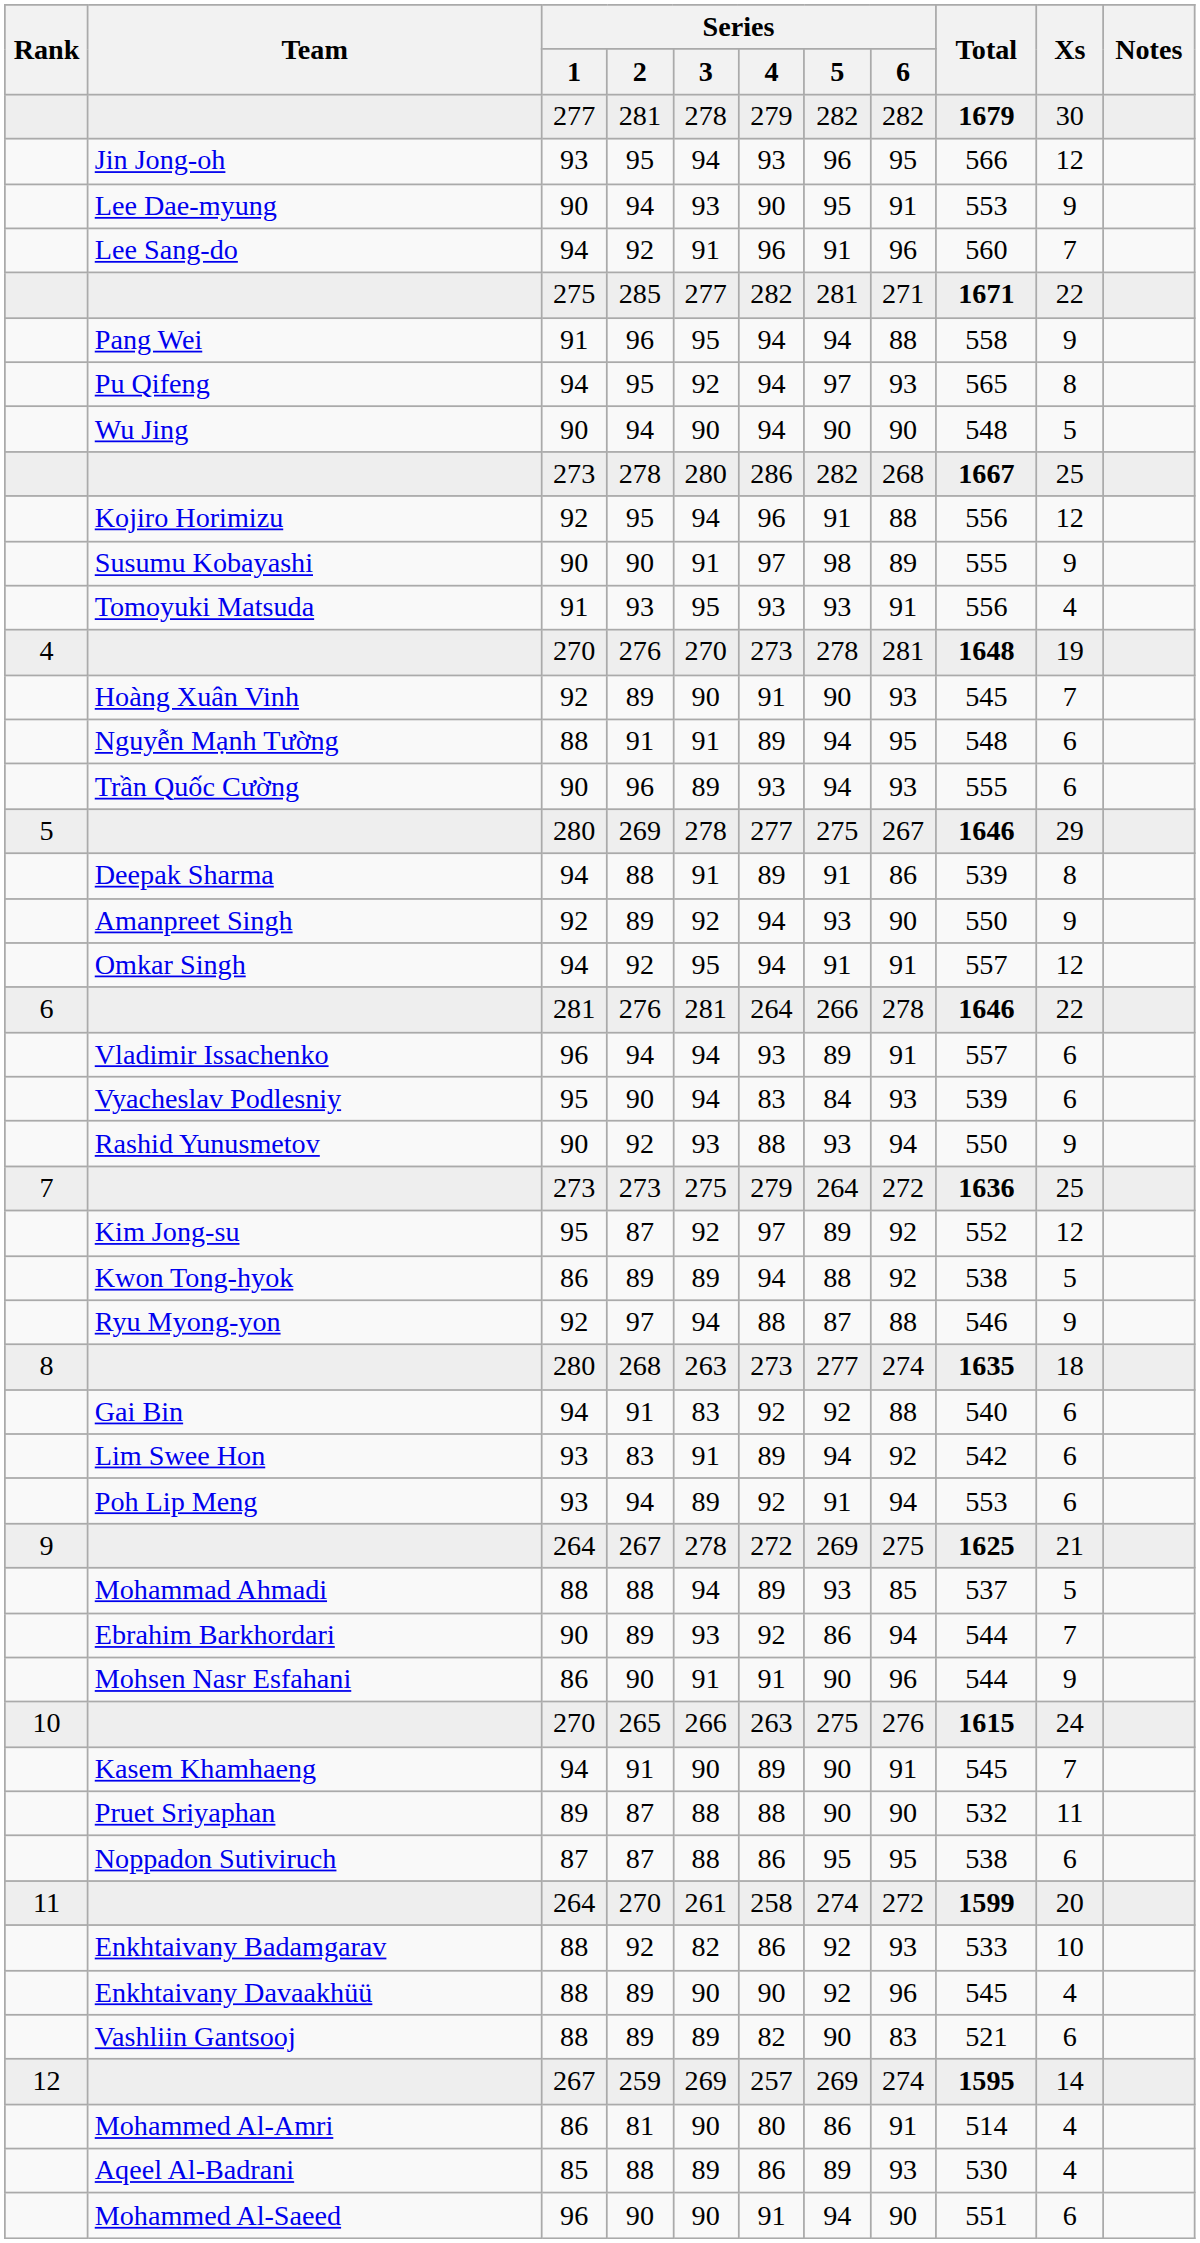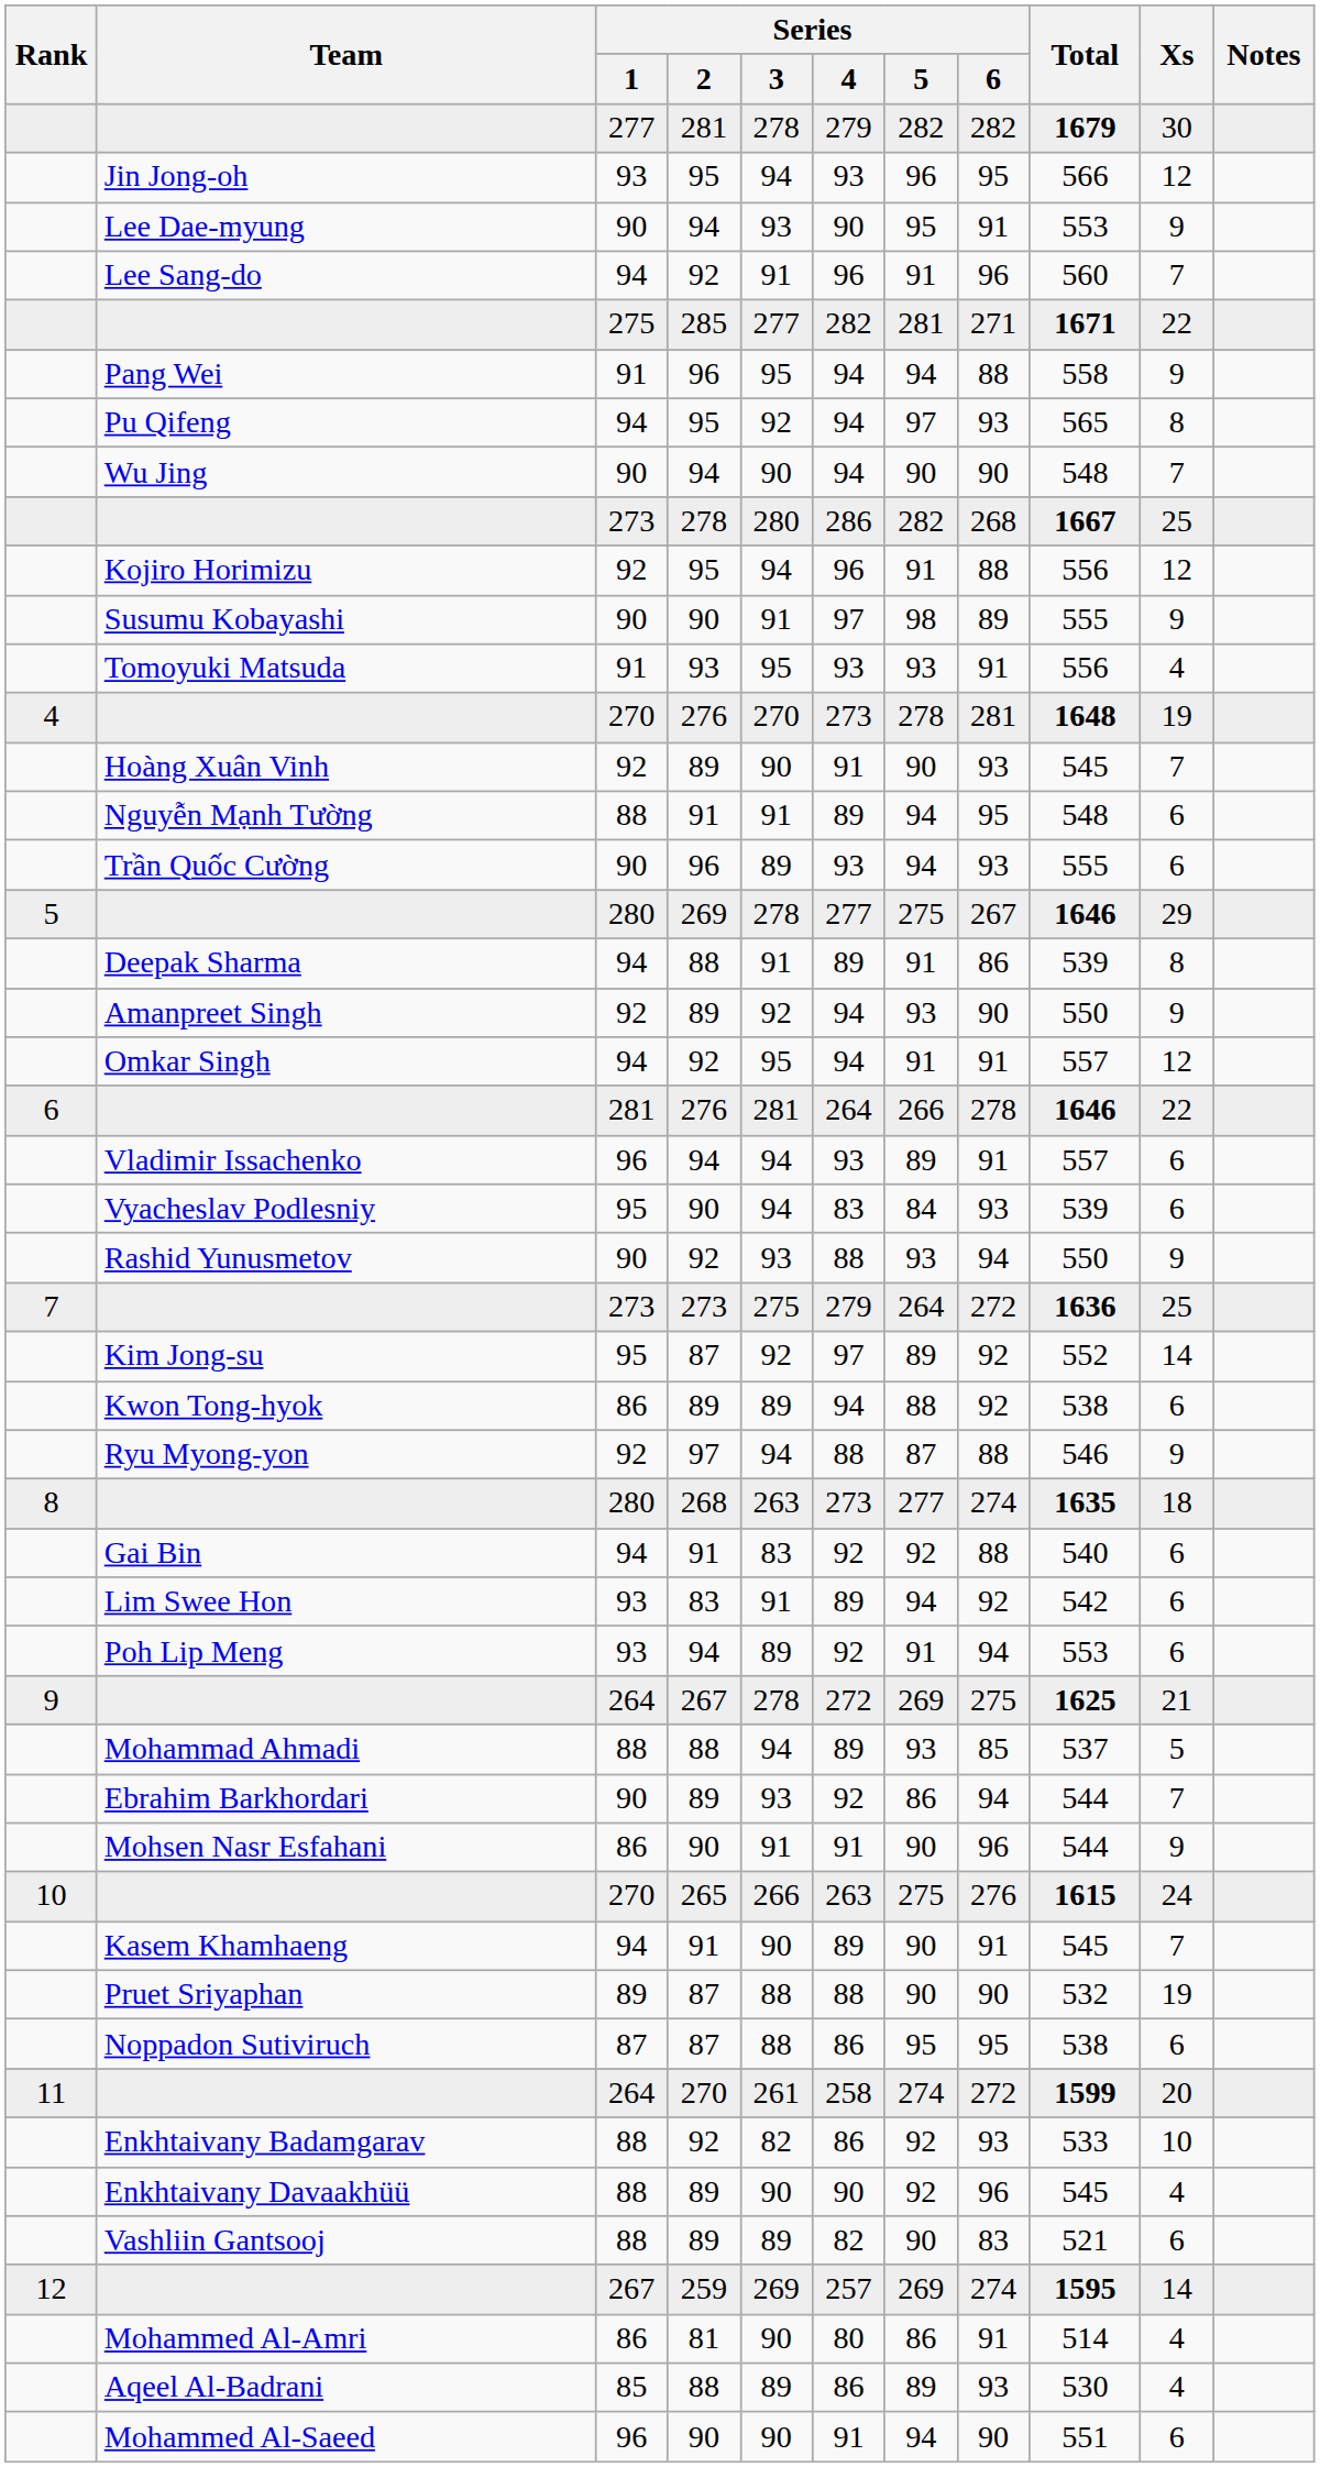 <table class="wikitable" style="text-align:center">
 <tr>
 <th rowspan=2 width=40>Rank</th>
 <th rowspan=2 width=250>Team</th>
 <th colspan=6>Series</th>
 <th rowspan=2 width=50>Total</th>
 <th rowspan=2 width=30>Xs</th>
 <th rowspan=2 width=45>Notes</th>
 </tr>
 <tr>
 <th width=30>1</th>
 <th width=30>2</th>
 <th width=30>3</th>
 <th width=30>4</th>
 <th width=30>5</th>
 <th width=30>6</th>
 </tr>
 <tr bgcolor=eeeeee>
 <td></td>
 <td align=left></td>
 <td>277</td>
 <td>281</td>
 <td>278</td>
 <td>279</td>
 <td>282</td>
 <td>282</td>
 <td><strong>1679</strong></td>
 <td>30</td>
 <td></td>
 </tr>
 <tr>
 <td></td>
 <td align=left><a href='#'>Jin Jong-oh</a></td>
 <td>93</td>
 <td>95</td>
 <td>94</td>
 <td>93</td>
 <td>96</td>
 <td>95</td>
 <td>566</td>
 <td>12</td>
 <td></td>
 </tr>
 <tr>
 <td></td>
 <td align=left><a href='#'>Lee Dae-myung</a></td>
 <td>90</td>
 <td>94</td>
 <td>93</td>
 <td>90</td>
 <td>95</td>
 <td>91</td>
 <td>553</td>
 <td>9</td>
 <td></td>
 </tr>
 <tr>
 <td></td>
 <td align=left><a href='#'>Lee Sang-do</a></td>
 <td>94</td>
 <td>92</td>
 <td>91</td>
 <td>96</td>
 <td>91</td>
 <td>96</td>
 <td>560</td>
 <td>7</td>
 <td></td>
 </tr>
 <tr bgcolor=eeeeee>
 <td></td>
 <td align=left></td>
 <td>275</td>
 <td>285</td>
 <td>277</td>
 <td>282</td>
 <td>281</td>
 <td>271</td>
 <td><strong>1671</strong></td>
 <td>22</td>
 <td></td>
 </tr>
 <tr>
 <td></td>
 <td align=left><a href='#'>Pang Wei</a></td>
 <td>91</td>
 <td>96</td>
 <td>95</td>
 <td>94</td>
 <td>94</td>
 <td>88</td>
 <td>558</td>
 <td>9</td>
 <td></td>
 </tr>
 <tr>
 <td></td>
 <td align=left><a href='#'>Pu Qifeng</a></td>
 <td>94</td>
 <td>95</td>
 <td>92</td>
 <td>94</td>
 <td>97</td>
 <td>93</td>
 <td>565</td>
 <td>8</td>
 <td></td>
 </tr>
 <tr>
 <td></td>
 <td align=left><a href='#'>Wu Jing</a></td>
 <td>90</td>
 <td>94</td>
 <td>90</td>
 <td>94</td>
 <td>90</td>
 <td>90</td>
 <td>548</td>
-<td>5</td>
+<td>7</td>
 <td></td>
 </tr>
 <tr bgcolor=eeeeee>
 <td></td>
 <td align=left></td>
 <td>273</td>
 <td>278</td>
 <td>280</td>
 <td>286</td>
 <td>282</td>
 <td>268</td>
 <td><strong>1667</strong></td>
 <td>25</td>
 <td></td>
 </tr>
 <tr>
 <td></td>
 <td align=left><a href='#'>Kojiro Horimizu</a></td>
 <td>92</td>
 <td>95</td>
 <td>94</td>
 <td>96</td>
 <td>91</td>
 <td>88</td>
 <td>556</td>
 <td>12</td>
 <td></td>
 </tr>
 <tr>
 <td></td>
 <td align=left><a href='#'>Susumu Kobayashi</a></td>
 <td>90</td>
 <td>90</td>
 <td>91</td>
 <td>97</td>
 <td>98</td>
 <td>89</td>
 <td>555</td>
 <td>9</td>
 <td></td>
 </tr>
 <tr>
 <td></td>
 <td align=left><a href='#'>Tomoyuki Matsuda</a></td>
 <td>91</td>
 <td>93</td>
 <td>95</td>
 <td>93</td>
 <td>93</td>
 <td>91</td>
 <td>556</td>
 <td>4</td>
 <td></td>
 </tr>
 <tr bgcolor=eeeeee>
 <td>4</td>
 <td align=left></td>
 <td>270</td>
 <td>276</td>
 <td>270</td>
 <td>273</td>
 <td>278</td>
 <td>281</td>
 <td><strong>1648</strong></td>
 <td>19</td>
 <td></td>
 </tr>
 <tr>
 <td></td>
 <td align=left><a href='#'>Hoàng Xuân Vinh</a></td>
 <td>92</td>
 <td>89</td>
 <td>90</td>
 <td>91</td>
 <td>90</td>
 <td>93</td>
 <td>545</td>
 <td>7</td>
 <td></td>
 </tr>
 <tr>
 <td></td>
 <td align=left><a href='#'>Nguyễn Mạnh Tường</a></td>
 <td>88</td>
 <td>91</td>
 <td>91</td>
 <td>89</td>
 <td>94</td>
 <td>95</td>
 <td>548</td>
 <td>6</td>
 <td></td>
 </tr>
 <tr>
 <td></td>
 <td align=left><a href='#'>Trần Quốc Cường</a></td>
 <td>90</td>
 <td>96</td>
 <td>89</td>
 <td>93</td>
 <td>94</td>
 <td>93</td>
 <td>555</td>
 <td>6</td>
 <td></td>
 </tr>
 <tr bgcolor=eeeeee>
 <td>5</td>
 <td align=left></td>
 <td>280</td>
 <td>269</td>
 <td>278</td>
 <td>277</td>
 <td>275</td>
 <td>267</td>
 <td><strong>1646</strong></td>
 <td>29</td>
 <td></td>
 </tr>
 <tr>
 <td></td>
 <td align=left><a href='#'>Deepak Sharma</a></td>
 <td>94</td>
 <td>88</td>
 <td>91</td>
 <td>89</td>
 <td>91</td>
 <td>86</td>
 <td>539</td>
 <td>8</td>
 <td></td>
 </tr>
 <tr>
 <td></td>
 <td align=left><a href='#'>Amanpreet Singh</a></td>
 <td>92</td>
 <td>89</td>
 <td>92</td>
 <td>94</td>
 <td>93</td>
 <td>90</td>
 <td>550</td>
 <td>9</td>
 <td></td>
 </tr>
 <tr>
 <td></td>
 <td align=left><a href='#'>Omkar Singh</a></td>
 <td>94</td>
 <td>92</td>
 <td>95</td>
 <td>94</td>
 <td>91</td>
 <td>91</td>
 <td>557</td>
 <td>12</td>
 <td></td>
 </tr>
 <tr bgcolor=eeeeee>
 <td>6</td>
 <td align=left></td>
 <td>281</td>
 <td>276</td>
 <td>281</td>
 <td>264</td>
 <td>266</td>
 <td>278</td>
 <td><strong>1646</strong></td>
 <td>22</td>
 <td></td>
 </tr>
 <tr>
 <td></td>
 <td align=left><a href='#'>Vladimir Issachenko</a></td>
 <td>96</td>
 <td>94</td>
 <td>94</td>
 <td>93</td>
 <td>89</td>
 <td>91</td>
 <td>557</td>
 <td>6</td>
 <td></td>
 </tr>
 <tr>
 <td></td>
 <td align=left><a href='#'>Vyacheslav Podlesniy</a></td>
 <td>95</td>
 <td>90</td>
 <td>94</td>
 <td>83</td>
 <td>84</td>
 <td>93</td>
 <td>539</td>
 <td>6</td>
 <td></td>
 </tr>
 <tr>
 <td></td>
 <td align=left><a href='#'>Rashid Yunusmetov</a></td>
 <td>90</td>
 <td>92</td>
 <td>93</td>
 <td>88</td>
 <td>93</td>
 <td>94</td>
 <td>550</td>
 <td>9</td>
 <td></td>
 </tr>
 <tr bgcolor=eeeeee>
 <td>7</td>
 <td align=left></td>
 <td>273</td>
 <td>273</td>
 <td>275</td>
 <td>279</td>
 <td>264</td>
 <td>272</td>
 <td><strong>1636</strong></td>
 <td>25</td>
 <td></td>
 </tr>
 <tr>
 <td></td>
 <td align=left><a href='#'>Kim Jong-su</a></td>
 <td>95</td>
 <td>87</td>
 <td>92</td>
 <td>97</td>
 <td>89</td>
 <td>92</td>
 <td>552</td>
-<td>12</td>
+<td>14</td>
 <td></td>
 </tr>
 <tr>
 <td></td>
 <td align=left><a href='#'>Kwon Tong-hyok</a></td>
 <td>86</td>
 <td>89</td>
 <td>89</td>
 <td>94</td>
 <td>88</td>
 <td>92</td>
 <td>538</td>
-<td>5</td>
+<td>6</td>
 <td></td>
 </tr>
 <tr>
 <td></td>
 <td align=left><a href='#'>Ryu Myong-yon</a></td>
 <td>92</td>
 <td>97</td>
 <td>94</td>
 <td>88</td>
 <td>87</td>
 <td>88</td>
 <td>546</td>
 <td>9</td>
 <td></td>
 </tr>
 <tr bgcolor=eeeeee>
 <td>8</td>
 <td align=left></td>
 <td>280</td>
 <td>268</td>
 <td>263</td>
 <td>273</td>
 <td>277</td>
 <td>274</td>
 <td><strong>1635</strong></td>
 <td>18</td>
 <td></td>
 </tr>
 <tr>
 <td></td>
 <td align=left><a href='#'>Gai Bin</a></td>
 <td>94</td>
 <td>91</td>
 <td>83</td>
 <td>92</td>
 <td>92</td>
 <td>88</td>
 <td>540</td>
 <td>6</td>
 <td></td>
 </tr>
 <tr>
 <td></td>
 <td align=left><a href='#'>Lim Swee Hon</a></td>
 <td>93</td>
 <td>83</td>
 <td>91</td>
 <td>89</td>
 <td>94</td>
 <td>92</td>
 <td>542</td>
 <td>6</td>
 <td></td>
 </tr>
 <tr>
 <td></td>
 <td align=left><a href='#'>Poh Lip Meng</a></td>
 <td>93</td>
 <td>94</td>
 <td>89</td>
 <td>92</td>
 <td>91</td>
 <td>94</td>
 <td>553</td>
 <td>6</td>
 <td></td>
 </tr>
 <tr bgcolor=eeeeee>
 <td>9</td>
 <td align=left></td>
 <td>264</td>
 <td>267</td>
 <td>278</td>
 <td>272</td>
 <td>269</td>
 <td>275</td>
 <td><strong>1625</strong></td>
 <td>21</td>
 <td></td>
 </tr>
 <tr>
 <td></td>
 <td align=left><a href='#'>Mohammad Ahmadi</a></td>
 <td>88</td>
 <td>88</td>
 <td>94</td>
 <td>89</td>
 <td>93</td>
 <td>85</td>
 <td>537</td>
 <td>5</td>
 <td></td>
 </tr>
 <tr>
 <td></td>
 <td align=left><a href='#'>Ebrahim Barkhordari</a></td>
 <td>90</td>
 <td>89</td>
 <td>93</td>
 <td>92</td>
 <td>86</td>
 <td>94</td>
 <td>544</td>
 <td>7</td>
 <td></td>
 </tr>
 <tr>
 <td></td>
 <td align=left><a href='#'>Mohsen Nasr Esfahani</a></td>
 <td>86</td>
 <td>90</td>
 <td>91</td>
 <td>91</td>
 <td>90</td>
 <td>96</td>
 <td>544</td>
 <td>9</td>
 <td></td>
 </tr>
 <tr bgcolor=eeeeee>
 <td>10</td>
 <td align=left></td>
 <td>270</td>
 <td>265</td>
 <td>266</td>
 <td>263</td>
 <td>275</td>
 <td>276</td>
 <td><strong>1615</strong></td>
 <td>24</td>
 <td></td>
 </tr>
 <tr>
 <td></td>
 <td align=left><a href='#'>Kasem Khamhaeng</a></td>
 <td>94</td>
 <td>91</td>
 <td>90</td>
 <td>89</td>
 <td>90</td>
 <td>91</td>
 <td>545</td>
 <td>7</td>
 <td></td>
 </tr>
 <tr>
 <td></td>
 <td align=left><a href='#'>Pruet Sriyaphan</a></td>
 <td>89</td>
 <td>87</td>
 <td>88</td>
 <td>88</td>
 <td>90</td>
 <td>90</td>
 <td>532</td>
-<td>11</td>
+<td>19</td>
 <td></td>
 </tr>
 <tr>
 <td></td>
 <td align=left><a href='#'>Noppadon Sutiviruch</a></td>
 <td>87</td>
 <td>87</td>
 <td>88</td>
 <td>86</td>
 <td>95</td>
 <td>95</td>
 <td>538</td>
 <td>6</td>
 <td></td>
 </tr>
 <tr bgcolor=eeeeee>
 <td>11</td>
 <td align=left></td>
 <td>264</td>
 <td>270</td>
 <td>261</td>
 <td>258</td>
 <td>274</td>
 <td>272</td>
 <td><strong>1599</strong></td>
 <td>20</td>
 <td></td>
 </tr>
 <tr>
 <td></td>
 <td align=left><a href='#'>Enkhtaivany Badamgarav</a></td>
 <td>88</td>
 <td>92</td>
 <td>82</td>
 <td>86</td>
 <td>92</td>
 <td>93</td>
 <td>533</td>
 <td>10</td>
 <td></td>
 </tr>
 <tr>
 <td></td>
 <td align=left><a href='#'>Enkhtaivany Davaakhüü</a></td>
 <td>88</td>
 <td>89</td>
 <td>90</td>
 <td>90</td>
 <td>92</td>
 <td>96</td>
 <td>545</td>
 <td>4</td>
 <td></td>
 </tr>
 <tr>
 <td></td>
 <td align=left><a href='#'>Vashliin Gantsooj</a></td>
 <td>88</td>
 <td>89</td>
 <td>89</td>
 <td>82</td>
 <td>90</td>
 <td>83</td>
 <td>521</td>
 <td>6</td>
 <td></td>
 </tr>
 <tr bgcolor=eeeeee>
 <td>12</td>
 <td align=left></td>
 <td>267</td>
 <td>259</td>
 <td>269</td>
 <td>257</td>
 <td>269</td>
 <td>274</td>
 <td><strong>1595</strong></td>
 <td>14</td>
 <td></td>
 </tr>
 <tr>
 <td></td>
 <td align=left><a href='#'>Mohammed Al-Amri</a></td>
 <td>86</td>
 <td>81</td>
 <td>90</td>
 <td>80</td>
 <td>86</td>
 <td>91</td>
 <td>514</td>
 <td>4</td>
 <td></td>
 </tr>
 <tr>
 <td></td>
 <td align=left><a href='#'>Aqeel Al-Badrani</a></td>
 <td>85</td>
 <td>88</td>
 <td>89</td>
 <td>86</td>
 <td>89</td>
 <td>93</td>
 <td>530</td>
 <td>4</td>
 <td></td>
 </tr>
 <tr>
 <td></td>
 <td align=left><a href='#'>Mohammed Al-Saeed</a></td>
 <td>96</td>
 <td>90</td>
 <td>90</td>
 <td>91</td>
 <td>94</td>
 <td>90</td>
 <td>551</td>
 <td>6</td>
 <td></td>
 </tr>
 </table>
